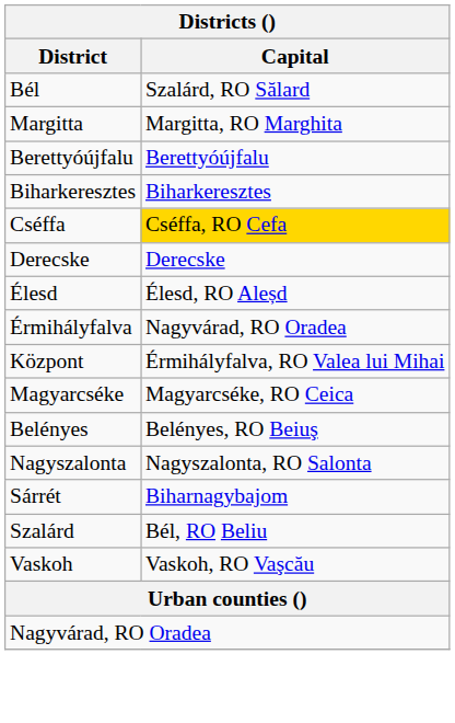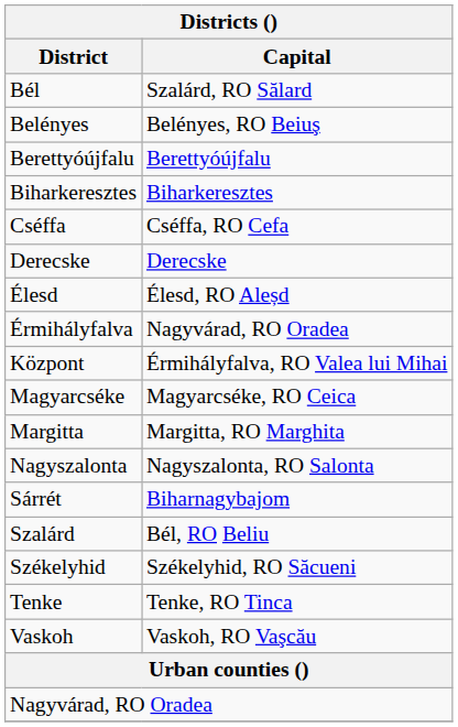 <table class="wikitable">
 <tr>
 <th colspan=2>Districts ()</th>
 </tr>
 <tr>
 <th>District</th>
 <th>Capital</th>
 </tr>
 <tr>
 <td>Bél</td>
 <td>Szalárd, RO <a href='#'>Sălard</a></td>
 </tr>
 <tr>
-<td>Margitta</td>
-<td>Margitta, RO <a href='#'>Marghita</a></td>
+<td>Belényes</td>
+<td>Belényes, RO <a href='#'>Beiuş</a></td>
 </tr>
 <tr>
 <td>Berettyóújfalu</td>
 <td><a href='#'>Berettyóújfalu</a></td>
 </tr>
 <tr>
 <td>Biharkeresztes</td>
 <td><a href='#'>Biharkeresztes</a></td>
 </tr>
 <tr>
 <td>Cséffa</td>
-<td style="background: gold;">Cséffa, RO <a href='#'>Cefa</a></td>
+<td>Cséffa, RO <a href='#'>Cefa</a></td>
 </tr>
 <tr>
 <td>Derecske</td>
 <td><a href='#'>Derecske</a></td>
 </tr>
 <tr>
 <td>Élesd</td>
 <td>Élesd, RO <a href='#'>Aleșd</a></td>
 </tr>
 <tr>
 <td>Érmihályfalva</td>
 <td>Nagyvárad, RO <a href='#'>Oradea</a></td>
 </tr>
 <tr>
 <td>Központ</td>
 <td>Érmihályfalva, RO <a href='#'>Valea lui Mihai</a></td>
 </tr>
 <tr>
 <td>Magyarcséke</td>
 <td>Magyarcséke, RO <a href='#'>Ceica</a></td>
 </tr>
 <tr>
-<td>Belényes</td>
-<td>Belényes, RO <a href='#'>Beiuş</a></td>
+<td>Margitta</td>
+<td>Margitta, RO <a href='#'>Marghita</a></td>
 </tr>
 <tr>
 <td>Nagyszalonta</td>
 <td>Nagyszalonta, RO <a href='#'>Salonta</a></td>
 </tr>
 <tr>
 <td>Sárrét</td>
 <td><a href='#'>Biharnagybajom</a></td>
 </tr>
 <tr>
 <td>Szalárd</td>
 <td>Bél, <a href='#'>RO</a> <a href='#'>Beliu</a></td>
 </tr>
 <tr>
+<td>Székelyhid</td>
+<td>Székelyhid, RO <a href='#'>Săcueni</a></td>
+</tr>
+<tr>
+<td>Tenke</td>
+<td>Tenke, RO <a href='#'>Tinca</a></td>
+</tr>
+<tr>
 <td>Vaskoh</td>
 <td>Vaskoh, RO <a href='#'>Vaşcău</a></td>
 </tr>
 <tr>
 <th colspan=2>Urban counties ()</th>
 </tr>
 <tr>
 <td colspan=2>Nagyvárad, RO <a href='#'>Oradea</a></td>
 </tr>
 <tr>
 </tr>
 </table>
